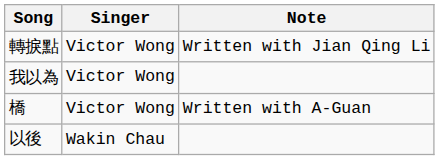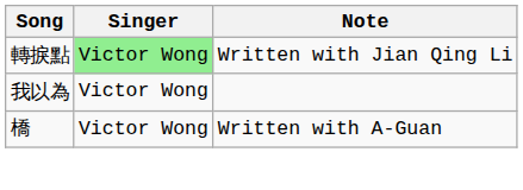 <table class="wikitable">
 <tr>
 <th>Song</th>
 <th>Singer</th>
 <th>Note</th>
 </tr>
 <tr>
 <td>轉捩點</td>
-<td>Victor Wong</td>
+<td style="background: lightgreen;">Victor Wong</td>
 <td>Written with Jian Qing Li</td>
 </tr>
 <tr>
 <td>我以為</td>
 <td>Victor Wong</td>
 <td></td>
 </tr>
 <tr>
 <td>橋</td>
 <td>Victor Wong</td>
 <td>Written with A-Guan</td>
 </tr>
-<tr>
-<td>以後</td>
-<td>Wakin Chau</td>
-<td></td>
-</tr>
 </table>
